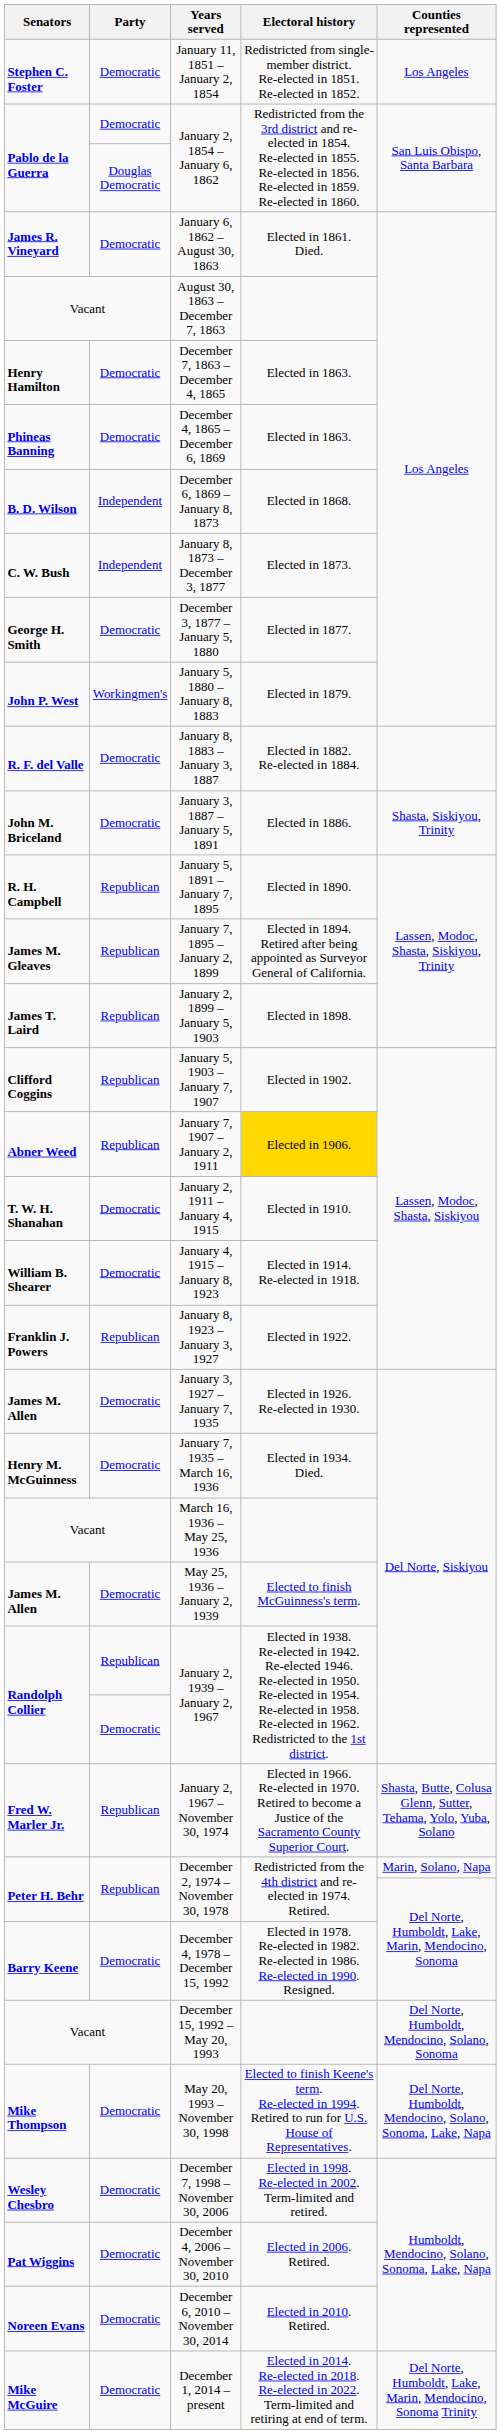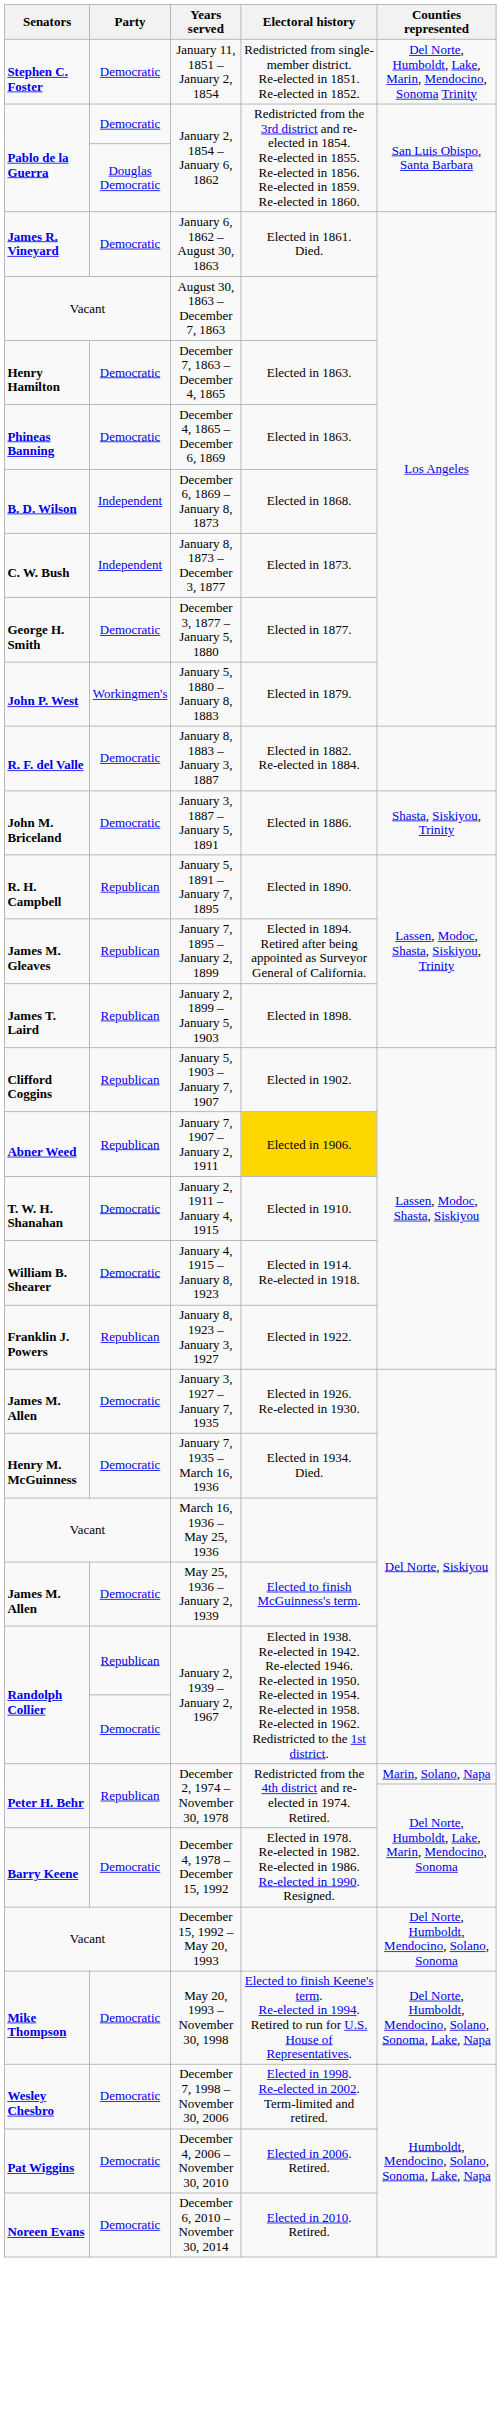 <table class=wikitable style="text-align:center">
 <tr>
 <th>Senators</th>
 <th>Party</th>
 <th>Years served</th>
 <th>Electoral history</th>
 <th>Counties represented</th>
 </tr>
 <tr>
 <td align=left> <br> <strong><a href='#'>Stephen C. Foster</a></strong><br></td>
 <td><a href='#'>Democratic</a></td>
 <td>January 11, 1851 – <br> January 2, 1854</td>
 <td>Redistricted from single-member district. <br> Re-elected in 1851. <br> Re-elected in 1852. <br> </td>
-<td><a href='#'>Los Angeles</a></td>
+<td><a href='#'>Del Norte</a>, <a href='#'>Humboldt</a>, <a href='#'>Lake</a>, <a href='#'>Marin</a>, <a href='#'>Mendocino</a>, <a href='#'>Sonoma</a> <a href='#'>Trinity</a></td>
 </tr>
 <tr>
 <td rowspan=2 align=left> <br> <strong><a href='#'>Pablo de la Guerra</a></strong><br></td>
 <td><a href='#'>Democratic</a></td>
 <td rowspan=2>January 2, 1854 – <br> January 6, 1862</td>
 <td rowspan=2>Redistricted from the <a href='#'>3rd district</a> and re-elected in 1854. <br> Re-elected in 1855. <br> Re-elected in 1856. <br> Re-elected in 1859. <br> Re-elected in 1860. <br> </td>
 <td rowspan=2><a href='#'>San Luis Obispo</a>, <a href='#'>Santa Barbara</a></td>
 </tr>
 <tr>
 <td><a href='#'>Douglas <br> Democratic</a></td>
 </tr>
 <tr>
 <td align=left><strong><a href='#'>James R. Vineyard</a></strong><br></td>
 <td><a href='#'>Democratic</a></td>
 <td>January 6, 1862 – <br> August 30, 1863</td>
 <td>Elected in 1861. <br> Died.</td>
 <td rowspan="8"><a href='#'>Los Angeles</a></td>
 </tr>
 <tr>
 <td colspan="2">Vacant</td>
 <td>August 30, 1863 – <br> December 7, 1863</td>
 <td></td>
 </tr>
 <tr>
 <td align=left><br> <strong>Henry Hamilton</strong><br></td>
 <td><a href='#'>Democratic</a></td>
 <td>December 7, 1863 – <br> December 4, 1865</td>
 <td>Elected in 1863. <br> </td>
 </tr>
 <tr>
 <td align=left><br> <strong><a href='#'>Phineas Banning</a></strong><br></td>
 <td><a href='#'>Democratic</a></td>
 <td>December 4, 1865 – <br> December 6, 1869</td>
 <td>Elected in 1863. <br> </td>
 </tr>
 <tr>
 <td align=left><br> <strong><a href='#'>B. D. Wilson</a></strong><br></td>
 <td><a href='#'>Independent</a></td>
 <td>December 6, 1869 – <br> January 8, 1873</td>
 <td>Elected in 1868. <br> </td>
 </tr>
 <tr>
 <td align=left><br> <strong>C. W. Bush</strong><br></td>
 <td><a href='#'>Independent</a></td>
 <td>January 8, 1873 – <br> December 3, 1877</td>
 <td>Elected in 1873. <br> </td>
 </tr>
 <tr>
 <td align=left><br> <strong>George H. Smith</strong><br></td>
 <td><a href='#'>Democratic</a></td>
 <td>December 3, 1877 – <br> January 5, 1880</td>
 <td>Elected in 1877. <br> </td>
 </tr>
 <tr>
 <td align=left><br> <strong><a href='#'>John P. West</a></strong><br></td>
 <td><a href='#'>Workingmen's</a></td>
 <td>January 5, 1880 – <br> January 8, 1883</td>
 <td>Elected in 1879. <br> </td>
 </tr>
 <tr>
 <td align=left> <br> <strong><a href='#'>R. F. del Valle</a></strong><br></td>
 <td><a href='#'>Democratic</a></td>
 <td>January 8, 1883  – <br>January 3, 1887</td>
 <td>Elected in 1882. <br> Re-elected in 1884. <br> </td>
 </tr>
 <tr>
 <td align=left><br><strong>John M. Briceland</strong><br></td>
 <td><a href='#'>Democratic</a></td>
 <td>January 3, 1887  – <br>January 5, 1891</td>
 <td>Elected in 1886. <br> </td>
 <td rowspan="2"><a href='#'>Shasta</a>, <a href='#'>Siskiyou</a>, <a href='#'>Trinity</a></td>
 </tr>
 <tr>
 <td rowspan=2 align=left><br><strong>R. H. Campbell</strong><br></td>
 <td rowspan=2 ><a href='#'>Republican</a></td>
 <td rowspan=2>January 5, 1891  – <br>January 7, 1895</td>
 <td rowspan="2">Elected in 1890. <br> </td>
 </tr>
 <tr>
 <td rowspan="3"><a href='#'>Lassen</a>, <a href='#'>Modoc</a>, <a href='#'>Shasta</a>, <a href='#'>Siskiyou</a>, <a href='#'>Trinity</a></td>
 </tr>
 <tr>
 <td align=left> <br> <strong>James M. Gleaves</strong><br></td>
 <td><a href='#'>Republican</a></td>
 <td>January 7, 1895  – <br>January 2, 1899</td>
 <td>Elected in 1894. <br> Retired after being appointed as Surveyor General of California.</td>
 </tr>
 <tr>
 <td align=left><br><strong>James T. Laird</strong><br></td>
 <td><a href='#'>Republican</a></td>
 <td>January 2, 1899  – <br>January 5, 1903</td>
 <td>Elected in 1898. <br> </td>
 </tr>
 <tr>
 <td align=left><br><strong>Clifford Coggins</strong><br></td>
 <td><a href='#'>Republican</a></td>
 <td>January 5, 1903  – <br>January 7, 1907</td>
 <td>Elected in 1902. <br> </td>
 <td rowspan="6"><a href='#'>Lassen</a>, <a href='#'>Modoc</a>, <a href='#'>Shasta</a>, <a href='#'>Siskiyou</a></td>
 </tr>
 <tr>
 <td align=left> <br> <strong><a href='#'>Abner Weed</a></strong><br></td>
 <td><a href='#'>Republican</a></td>
 <td>January 7, 1907  – <br>January 2, 1911</td>
 <td style="background: gold;">Elected in 1906. <br> </td>
 </tr>
 <tr>
 <td align=left> <br> <strong>T. W. H. Shanahan</strong><br></td>
 <td><a href='#'>Democratic</a></td>
 <td>January 2, 1911  – <br>January 4, 1915</td>
 <td>Elected in 1910. <br> </td>
 </tr>
 <tr>
 <td align=left><br><strong>William B. Shearer</strong><br></td>
 <td><a href='#'>Democratic</a></td>
 <td>January 4, 1915  – <br>January 8, 1923</td>
 <td>Elected in 1914. <br> Re-elected in 1918. <br> </td>
 </tr>
 <tr>
 <td align=left><br><strong>Franklin J. Powers</strong><br></td>
 <td><a href='#'>Republican</a></td>
 <td>January 8, 1923  – <br>January 3, 1927</td>
 <td>Elected in 1922. <br> </td>
 </tr>
 <tr>
 <td rowspan=2 align=left><br><strong>James M. Allen</strong><br></td>
 <td rowspan=2 ><a href='#'>Democratic</a></td>
 <td rowspan=2>January 3, 1927  – <br>January 7, 1935</td>
 <td rowspan="2">Elected in 1926. <br> Re-elected in 1930. <br> </td>
 </tr>
 <tr>
 <td rowspan="6"><a href='#'>Del Norte</a>, <a href='#'>Siskiyou</a></td>
 </tr>
 <tr>
 <td align=left><br><strong>Henry M. McGuinness</strong><br></td>
 <td><a href='#'>Democratic</a></td>
 <td>January 7, 1935  – <br>March 16, 1936</td>
 <td>Elected in 1934. <br> Died.</td>
 </tr>
 <tr>
 <td colspan="2">Vacant</td>
 <td>March 16, 1936 – <br> May 25, 1936</td>
 <td></td>
 </tr>
 <tr>
 <td align=left><br><strong>James M. Allen</strong><br></td>
 <td><a href='#'>Democratic</a></td>
 <td>May 25, 1936  – <br>January 2, 1939</td>
 <td><a href='#'>Elected to finish McGuinness's term</a>. <br> </td>
 </tr>
 <tr>
 <td rowspan=2 align=left> <br> <strong><a href='#'>Randolph Collier</a></strong><br></td>
 <td><a href='#'>Republican</a></td>
 <td rowspan=2>January 2, 1939  – <br>January 2, 1967</td>
 <td rowspan="2">Elected in 1938. <br> Re-elected in 1942. <br> Re-elected 1946. <br> Re-elected in 1950. <br> Re-elected in 1954. <br> Re-elected in 1958. <br> Re-elected in 1962. <br> Redistricted to the <a href='#'>1st district</a>.</td>
 </tr>
 <tr>
 <td><a href='#'>Democratic</a></td>
 </tr>
 <tr>
-<td align=left> <br> <strong><a href='#'>Fred W. Marler Jr.</a></strong><br></td>
-<td><a href='#'>Republican</a></td>
-<td>January 2, 1967  – <br> November 30, 1974</td>
-<td>Elected in 1966. <br> Re-elected in 1970. <br> Retired to become a Justice of the <br> <a href='#'>Sacramento County Superior Court</a>.</td>
-<td><a href='#'>Shasta</a>, <a href='#'>Butte</a>, <a href='#'>Colusa</a> <a href='#'>Glenn</a>, <a href='#'>Sutter</a>, <a href='#'>Tehama</a>, <a href='#'>Yolo</a>, <a href='#'>Yuba</a>, <a href='#'>Solano</a></td>
-</tr>
-<tr>
 <td rowspan=2 align=left> <br> <strong><a href='#'>Peter H. Behr</a></strong><br></td>
 <td rowspan=2 ><a href='#'>Republican</a></td>
 <td rowspan=2>December 2, 1974  – <br>November 30, 1978</td>
 <td rowspan="2">Redistricted from the <a href='#'>4th district</a> and re-elected in 1974. <br> Retired.</td>
 <td><a href='#'>Marin</a>, <a href='#'>Solano</a>, <a href='#'>Napa</a></td>
 </tr>
 <tr>
 <td rowspan="2"><a href='#'>Del Norte</a>, <a href='#'>Humboldt</a>, <a href='#'>Lake</a>, <a href='#'>Marin</a>, <a href='#'>Mendocino</a>, <a href='#'>Sonoma</a></td>
 </tr>
 <tr>
 <td align=left> <br> <strong><a href='#'>Barry Keene</a></strong><br></td>
 <td><a href='#'>Democratic</a></td>
 <td>December 4, 1978  – <br> December 15, 1992</td>
 <td>Elected in 1978. <br> Re-elected in 1982. <br> Re-elected in 1986. <br> <a href='#'>Re-elected in 1990</a>. <br> Resigned.</td>
 </tr>
 <tr>
 <td colspan="2">Vacant</td>
 <td>December 15, 1992 – <br> May 20, 1993</td>
 <td></td>
 <td rowspan="2"><a href='#'>Del Norte</a>, <a href='#'>Humboldt</a>, <a href='#'>Mendocino</a>, <a href='#'>Solano</a>, <a href='#'>Sonoma</a></td>
 </tr>
 <tr>
 <td rowspan=2 align=left> <br> <strong><a href='#'>Mike Thompson</a></strong><br></td>
 <td rowspan=2 ><a href='#'>Democratic</a></td>
 <td rowspan=2>May 20, 1993  – <br>November 30, 1998</td>
 <td rowspan="2"><a href='#'>Elected to finish Keene's term</a>. <br> <a href='#'>Re-elected in 1994</a>. <br> Retired to run for <a href='#'>U.S. House of Representatives</a>.</td>
 </tr>
 <tr>
 <td rowspan="2"><a href='#'>Del Norte</a>, <a href='#'>Humboldt</a>, <a href='#'>Mendocino</a>, <a href='#'>Solano</a>, <a href='#'>Sonoma</a>, <a href='#'>Lake</a>, <a href='#'>Napa</a></td>
 </tr>
 <tr>
 <td rowspan=2 align=left> <br> <strong><a href='#'>Wesley Chesbro</a></strong><br></td>
 <td rowspan=2 ><a href='#'>Democratic</a></td>
 <td rowspan=2>December 7, 1998  – <br>November 30, 2006</td>
 <td rowspan="2"><a href='#'>Elected in 1998</a>. <br> <a href='#'>Re-elected in 2002</a>. <br> Term-limited and retired.</td>
 </tr>
 <tr>
 <td rowspan="3"><a href='#'>Humboldt</a>, <a href='#'>Mendocino</a>, <a href='#'>Solano</a>, <a href='#'>Sonoma</a>, <a href='#'>Lake</a>, <a href='#'>Napa</a></td>
 </tr>
 <tr>
 <td align=left><br><strong><a href='#'>Pat Wiggins</a></strong><br></td>
 <td><a href='#'>Democratic</a></td>
 <td>December 4, 2006  – <br>November 30, 2010</td>
 <td><a href='#'>Elected in 2006</a>. <br> Retired.</td>
 </tr>
 <tr>
 <td align=left> <br> <strong><a href='#'>Noreen Evans</a></strong><br></td>
 <td><a href='#'>Democratic</a></td>
 <td>December 6, 2010  – <br>November 30, 2014</td>
 <td><a href='#'>Elected in 2010</a>. <br> Retired.</td>
 </tr>
-<tr>
-<td align=left> <br> <strong><a href='#'>Mike McGuire</a></strong><br></td>
-<td><a href='#'>Democratic</a></td>
-<td>December 1, 2014  – <br>present</td>
-<td><a href='#'>Elected in 2014</a>. <br> <a href='#'>Re-elected in 2018</a>. <br> <a href='#'>Re-elected in 2022</a>. <br> Term-limited and retiring at end of term.</td>
-<td><a href='#'>Del Norte</a>, <a href='#'>Humboldt</a>, <a href='#'>Lake</a>, <a href='#'>Marin</a>, <a href='#'>Mendocino</a>, <a href='#'>Sonoma</a> <a href='#'>Trinity</a></td>
-</tr>
 </table>
